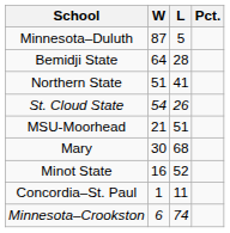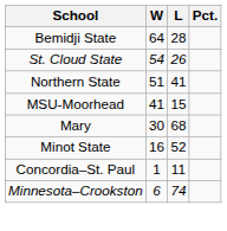 <table class="wikitable sortable" style="text-align:center">
 <tr>
 <th>School</th>
 <th>W</th>
 <th>L</th>
 <th>Pct.</th>
 </tr>
 <tr>
-<td>Minnesota–Duluth</td>
-<td>87</td>
-<td>5</td>
-<td></td>
-</tr>
-<tr>
 <td>Bemidji State</td>
 <td>64</td>
 <td>28</td>
-<td></td>
-</tr>
-<tr>
-<td>Northern State</td>
-<td>51</td>
-<td>41</td>
 <td></td>
 </tr>
 <tr>
 <td><em>St. Cloud State</em></td>
 <td><em>54</em></td>
 <td><em>26</em></td>
 <td><em></em></td>
 </tr>
 <tr>
+<td>Northern State</td>
+<td>51</td>
+<td>41</td>
+<td></td>
+</tr>
+<tr>
 <td>MSU-Moorhead</td>
-<td>21</td>
-<td>51</td>
+<td>41</td>
+<td>15</td>
 <td></td>
 </tr>
 <tr>
 <td>Mary</td>
 <td>30</td>
 <td>68</td>
 <td></td>
 </tr>
 <tr>
 <td>Minot State</td>
 <td>16</td>
 <td>52</td>
 <td></td>
 </tr>
 <tr>
 <td>Concordia–St. Paul</td>
 <td>1</td>
 <td>11</td>
 <td></td>
 </tr>
 <tr>
 <td><em>Minnesota–Crookston</em></td>
 <td><em>6</em></td>
 <td><em>74</em></td>
 <td><em></em></td>
 </tr>
 </table>
